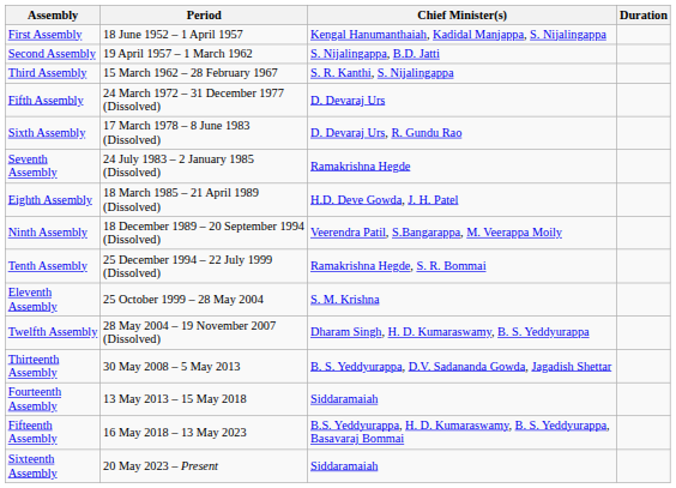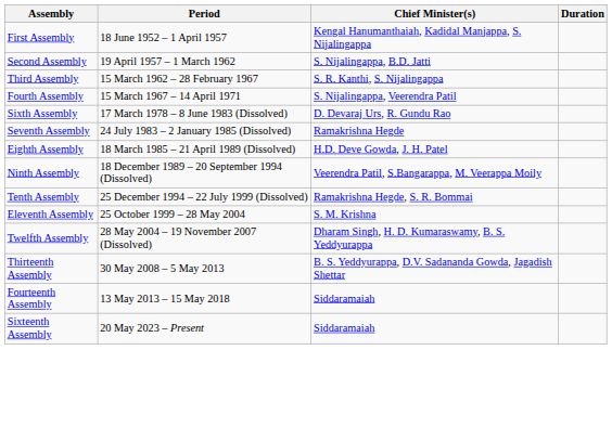 <table class="wikitable">
 <tr>
 <th>Assembly</th>
 <th>Period</th>
 <th>Chief Minister(s)</th>
 <th>Duration</th>
 </tr>
 <tr>
 <td><a href='#'>First Assembly</a></td>
 <td>18 June 1952 – 1 April 1957</td>
 <td><a href='#'>Kengal Hanumanthaiah</a>, <a href='#'>Kadidal Manjappa</a>, <a href='#'>S. Nijalingappa</a></td>
 <td></td>
 </tr>
 <tr>
 <td><a href='#'>Second Assembly</a></td>
 <td>19 April 1957 – 1 March 1962</td>
 <td><a href='#'>S. Nijalingappa</a>, <a href='#'>B.D. Jatti</a></td>
 <td></td>
 </tr>
 <tr>
 <td><a href='#'>Third Assembly</a></td>
 <td>15 March 1962 – 28 February 1967</td>
 <td><a href='#'>S. R. Kanthi</a>, <a href='#'>S. Nijalingappa</a></td>
 <td></td>
 </tr>
 <tr>
-<td><a href='#'>Fifth Assembly</a></td>
-<td>24 March 1972 – 31 December 1977 (Dissolved)</td>
-<td><a href='#'>D. Devaraj Urs</a></td>
+<td><a href='#'>Fourth Assembly</a></td>
+<td>15 March 1967 – 14 April 1971</td>
+<td><a href='#'>S. Nijalingappa</a>, <a href='#'>Veerendra Patil</a></td>
 <td></td>
 </tr>
 <tr>
 <td><a href='#'>Sixth Assembly</a></td>
 <td>17 March 1978 – 8 June 1983 (Dissolved)</td>
 <td><a href='#'>D. Devaraj Urs</a>, <a href='#'>R. Gundu Rao</a></td>
 <td></td>
 </tr>
 <tr>
 <td><a href='#'>Seventh Assembly</a></td>
 <td>24 July 1983 – 2 January 1985 (Dissolved)</td>
 <td><a href='#'>Ramakrishna Hegde</a></td>
 <td></td>
 </tr>
 <tr>
 <td><a href='#'>Eighth Assembly</a></td>
 <td>18 March 1985 – 21 April 1989 (Dissolved)</td>
 <td><a href='#'>H.D. Deve Gowda</a>, <a href='#'>J. H. Patel</a></td>
 <td></td>
 </tr>
 <tr>
 <td><a href='#'>Ninth Assembly</a></td>
 <td>18 December 1989 – 20 September 1994 (Dissolved)</td>
 <td><a href='#'>Veerendra Patil</a>, <a href='#'>S.Bangarappa</a>, <a href='#'>M. Veerappa Moily</a></td>
 <td></td>
 </tr>
 <tr>
 <td><a href='#'>Tenth Assembly</a></td>
 <td>25 December 1994 – 22 July 1999 (Dissolved)</td>
 <td><a href='#'>Ramakrishna Hegde</a>, <a href='#'>S. R. Bommai</a></td>
 <td></td>
 </tr>
 <tr>
 <td><a href='#'>Eleventh Assembly</a></td>
 <td>25 October 1999 – 28 May 2004</td>
 <td><a href='#'>S. M. Krishna</a></td>
 <td></td>
 </tr>
 <tr>
 <td><a href='#'>Twelfth Assembly</a></td>
 <td>28 May 2004 – 19 November 2007 (Dissolved)</td>
 <td><a href='#'>Dharam Singh</a>, <a href='#'>H. D. Kumaraswamy</a>, <a href='#'>B. S. Yeddyurappa</a></td>
 <td></td>
 </tr>
 <tr>
 <td><a href='#'>Thirteenth Assembly</a></td>
 <td>30 May 2008 – 5 May 2013</td>
 <td><a href='#'>B. S. Yeddyurappa</a>, <a href='#'>D.V. Sadananda Gowda</a>, <a href='#'>Jagadish Shettar</a></td>
 <td></td>
 </tr>
 <tr>
 <td><a href='#'>Fourteenth Assembly</a></td>
 <td>13 May 2013 – 15 May 2018</td>
 <td><a href='#'>Siddaramaiah</a></td>
 <td></td>
 </tr>
 <tr>
-<td><a href='#'>Fifteenth Assembly</a></td>
-<td>16 May 2018 – 13 May 2023</td>
-<td><a href='#'>B.S. Yeddyurappa</a>, <a href='#'>H. D. Kumaraswamy</a>, <a href='#'>B. S. Yeddyurappa</a>, <a href='#'>Basavaraj Bommai</a></td>
-<td></td>
-</tr>
-<tr>
 <td><a href='#'>Sixteenth Assembly</a></td>
 <td>20 May 2023 – <em>Present</em></td>
 <td><a href='#'>Siddaramaiah</a></td>
 <td></td>
 </tr>
 </table>
